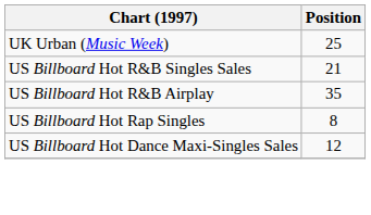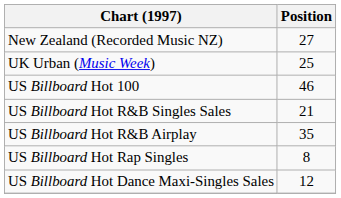 <table class="wikitable sortable">
 <tr>
 <th>Chart (1997)</th>
 <th>Position</th>
 </tr>
 <tr>
+<td align="left">New Zealand (Recorded Music NZ)</td>
+<td align="center">27</td>
+</tr>
+<tr>
 <td align="left">UK Urban (<em><a href='#'>Music Week</a></em>)</td>
 <td align="center">25</td>
+</tr>
+<tr>
+<td>US <em>Billboard</em> Hot 100</td>
+<td style="text-align:center;">46</td>
 </tr>
 <tr>
 <td>US <em>Billboard</em> Hot R&B Singles Sales</td>
 <td style="text-align:center;">21</td>
 </tr>
 <tr>
 <td>US <em>Billboard</em> Hot R&B Airplay</td>
 <td style="text-align:center;">35</td>
 </tr>
 <tr>
 <td>US <em>Billboard</em> Hot Rap Singles</td>
 <td style="text-align:center;">8</td>
 </tr>
 <tr>
 <td>US <em>Billboard</em> Hot Dance Maxi-Singles Sales</td>
 <td style="text-align:center;">12</td>
 </tr>
 <tr>
 </tr>
 </table>
